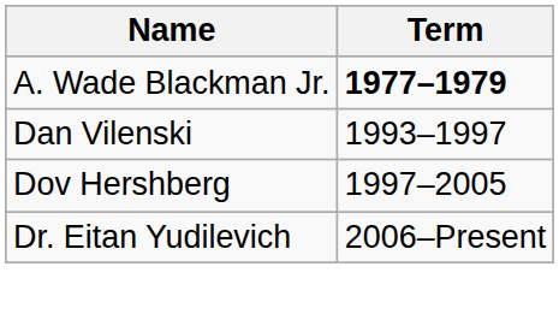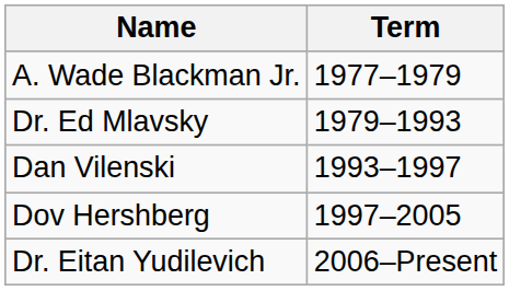 <table class="wikitable">
 <tr>
 <th>Name</th>
 <th>Term</th>
 </tr>
 <tr>
 <td>A. Wade Blackman Jr.</td>
-<td><strong>1977–1979</strong></td>
+<td>1977–1979</td>
+</tr>
+<tr>
+<td>Dr. Ed Mlavsky</td>
+<td>1979–1993</td>
 </tr>
 <tr>
 <td>Dan Vilenski</td>
 <td>1993–1997</td>
 </tr>
 <tr>
 <td>Dov Hershberg</td>
 <td>1997–2005</td>
 </tr>
 <tr>
 <td>Dr. Eitan Yudilevich</td>
 <td>2006–Present</td>
 </tr>
 </table>
